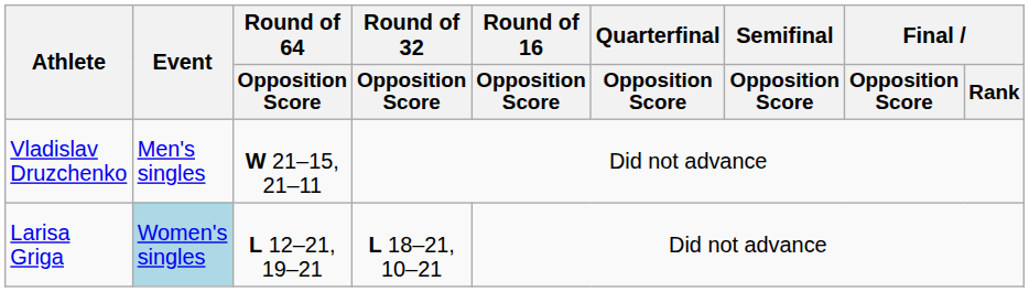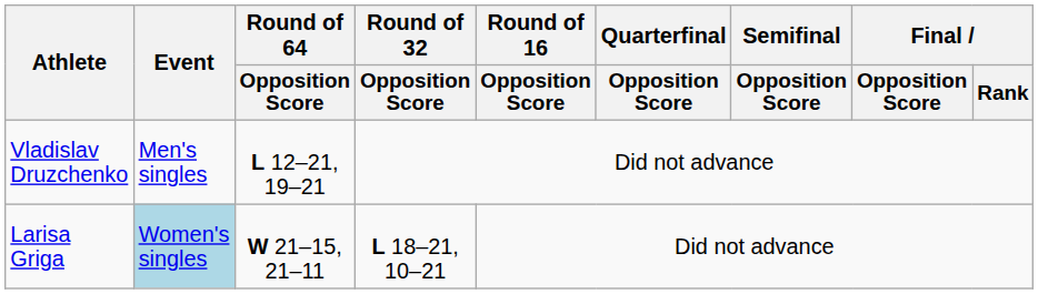 <table class=wikitable style="font-size:90%">
 <tr>
 <th rowspan="2">Athlete</th>
 <th rowspan="2">Event</th>
 <th>Round of 64</th>
 <th>Round of 32</th>
 <th>Round of 16</th>
 <th>Quarterfinal</th>
 <th>Semifinal</th>
 <th colspan=2>Final / </th>
 </tr>
 <tr style="font-size:95%">
 <th>Opposition<br>Score</th>
 <th>Opposition<br>Score</th>
 <th>Opposition<br>Score</th>
 <th>Opposition<br>Score</th>
 <th>Opposition<br>Score</th>
 <th>Opposition<br>Score</th>
 <th>Rank</th>
 </tr>
 <tr align=center>
 <td align=left><a href='#'>Vladislav Druzchenko</a></td>
 <td align=left><a href='#'>Men's singles</a></td>
-<td><br><strong>W</strong> 21–15, 21–11</td>
+<td><br><strong>L</strong> 12–21, 19–21</td>
 <td colspan=6>Did not advance</td>
 </tr>
 <tr align=center>
 <td align=left><a href='#'>Larisa Griga</a></td>
 <td align=left style="background: lightblue;"><a href='#'>Women's singles</a></td>
-<td><br><strong>L</strong> 12–21, 19–21</td>
+<td><br><strong>W</strong> 21–15, 21–11</td>
 <td><br><strong>L</strong> 18–21, 10–21</td>
 <td colspan=5>Did not advance</td>
 </tr>
 </table>
